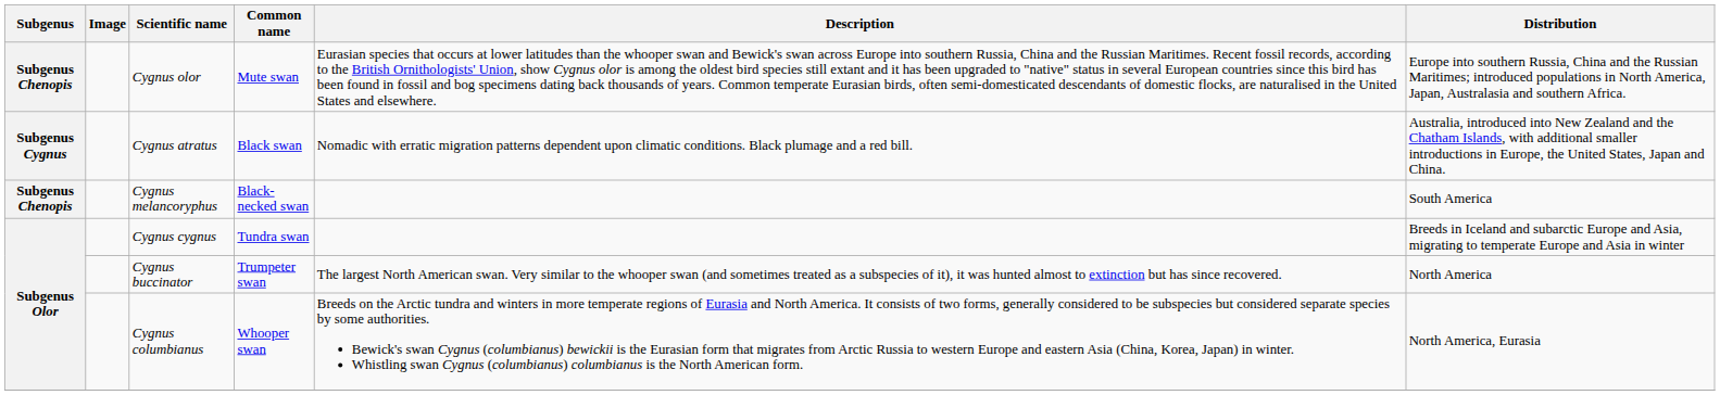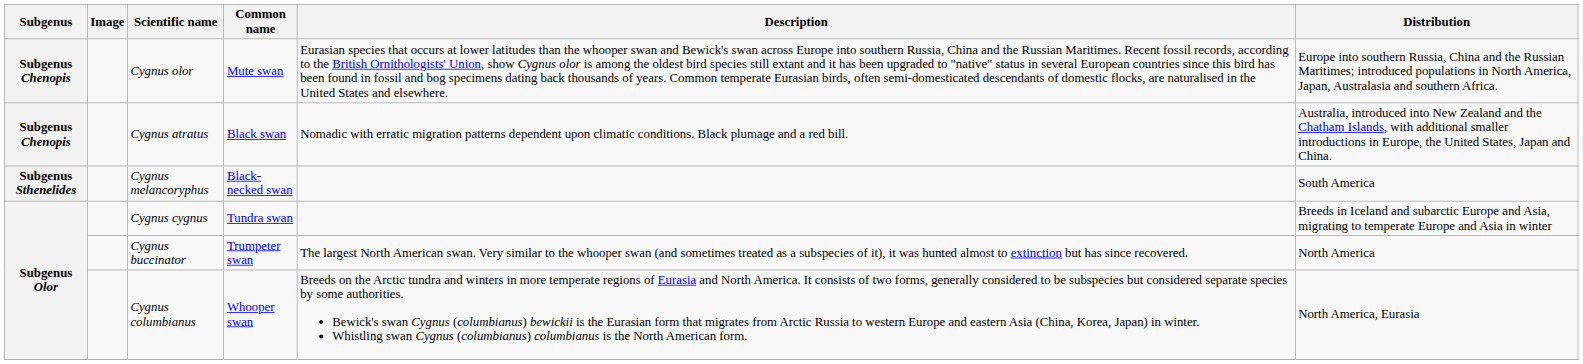 <table class="wikitable collapsible">
 <tr>
 <th>Subgenus</th>
 <th>Image</th>
 <th>Scientific name</th>
 <th>Common name</th>
 <th>Description</th>
 <th>Distribution</th>
 </tr>
 <tr>
 <th rowspan="1" style="text-align:center;">Subgenus <em>Chenopis</em></th>
 <td></td>
 <td><em>Cygnus olor</em></td>
 <td><a href='#'>Mute swan</a></td>
 <td>Eurasian species that occurs at lower latitudes than the whooper swan and Bewick's swan across Europe into southern Russia, China and the Russian Maritimes. Recent fossil records, according to the <a href='#'>British Ornithologists' Union</a>, show <em>Cygnus olor</em> is among the oldest bird species still extant and it has been upgraded to "native" status in several European countries since this bird has been found in fossil and bog specimens dating back thousands of years. Common temperate Eurasian birds, often semi-domesticated descendants of domestic flocks, are naturalised in the United States and elsewhere.</td>
 <td>Europe into southern Russia, China and the Russian Maritimes; introduced populations in North America, Japan, Australasia and southern Africa.</td>
 </tr>
 <tr>
-<th rowspan="1" style="text-align:center;">Subgenus <em>Cygnus</em></th>
+<th rowspan="1" style="text-align:center;">Subgenus <em>Chenopis</em></th>
 <td></td>
 <td><em>Cygnus atratus</em></td>
 <td><a href='#'>Black swan</a></td>
 <td>Nomadic with erratic migration patterns dependent upon climatic conditions. Black plumage and a red bill.</td>
 <td>Australia, introduced into New Zealand and the <a href='#'>Chatham Islands</a>, with additional smaller introductions in Europe, the United States, Japan and China.</td>
 </tr>
 <tr>
-<th rowspan="1" style="text-align:center;">Subgenus <em>Chenopis</em></th>
+<th rowspan="1" style="text-align:center;">Subgenus <em>Sthenelides</em></th>
 <td></td>
 <td><em>Cygnus melancoryphus</em></td>
 <td><a href='#'>Black-necked swan</a></td>
 <td></td>
 <td>South America</td>
 </tr>
 <tr>
 <th rowspan="3" style="text-align:center;">Subgenus <em>Olor</em></th>
 <td></td>
 <td><em>Cygnus cygnus</em></td>
 <td><a href='#'>Tundra swan</a></td>
 <td></td>
 <td>Breeds in Iceland and subarctic Europe and Asia, migrating to temperate Europe and Asia in winter</td>
 </tr>
 <tr>
 <td></td>
 <td><em>Cygnus buccinator</em></td>
 <td><a href='#'>Trumpeter swan</a></td>
 <td>The largest North American swan. Very similar to the whooper swan (and sometimes treated as a subspecies of it), it was hunted almost to <a href='#'>extinction</a> but has since recovered.</td>
 <td>North America</td>
 </tr>
 <tr>
 <td></td>
 <td><em>Cygnus columbianus</em></td>
 <td><a href='#'>Whooper swan</a></td>
 <td>Breeds on the Arctic tundra and winters in more temperate regions of <a href='#'>Eurasia</a> and North America. It consists of two forms, generally considered to be subspecies but considered separate species by some authorities.<br><ul><li>Bewick's swan <em>Cygnus</em> (<em>columbianus</em>) <em>bewickii</em> is the Eurasian form that migrates from Arctic Russia to western Europe and eastern Asia (China, Korea, Japan) in winter.</li><li>Whistling swan <em>Cygnus</em> (<em>columbianus</em>) <em>columbianus</em> is the North American form.</li></ul></td>
 <td>North America, Eurasia</td>
 </tr>
 <tr>
 </tr>
 </table>
